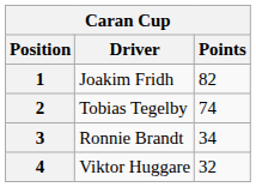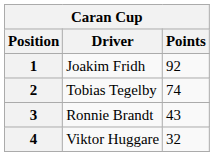 <table class="wikitable" style="font-size: 95%">
 <tr>
 <th colspan=3>Caran Cup</th>
 </tr>
 <tr>
 <th>Position</th>
 <th>Driver</th>
 <th>Points</th>
 </tr>
 <tr>
 <th>1</th>
 <td>Joakim Fridh</td>
-<td>82</td>
+<td>92</td>
 </tr>
 <tr>
 <th>2</th>
 <td>Tobias Tegelby</td>
 <td>74</td>
 </tr>
 <tr>
 <th>3</th>
 <td>Ronnie Brandt</td>
-<td>34</td>
+<td>43</td>
 </tr>
 <tr>
 <th>4</th>
 <td>Viktor Huggare</td>
 <td>32</td>
 </tr>
 </table>
